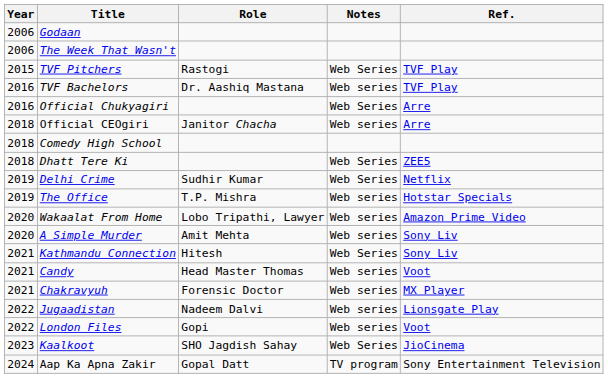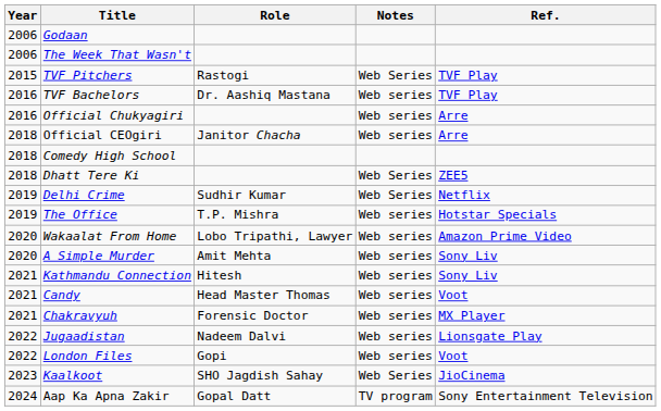 <table class="wikitable sortable">
 <tr>
 <th>Year</th>
 <th>Title</th>
 <th>Role</th>
 <th>Notes</th>
 <th>Ref.</th>
 </tr>
 <tr>
 <td>2006</td>
 <td><em><a href='#'>Godaan</a></em></td>
 <td></td>
 <td></td>
 <td></td>
 </tr>
 <tr>
 <td>2006</td>
 <td><em><a href='#'>The Week That Wasn't</a></em></td>
 <td></td>
 <td></td>
 <td></td>
 </tr>
 <tr>
 <td>2015</td>
 <td><em><a href='#'>TVF Pitchers</a></em></td>
 <td>Rastogi</td>
 <td>Web Series</td>
 <td><a href='#'>TVF Play</a></td>
 </tr>
 <tr>
 <td>2016</td>
 <td><em>TVF Bachelors</em></td>
 <td>Dr. Aashiq Mastana</td>
 <td>Web series</td>
 <td><a href='#'>TVF Play</a></td>
 </tr>
 <tr>
 <td>2016</td>
 <td><em>Official Chukyagiri</em></td>
 <td></td>
-<td>Web Series</td>
+<td>Web series</td>
 <td><a href='#'>Arre</a></td>
 </tr>
 <tr>
 <td>2018</td>
 <td>Official CEOgiri</td>
 <td>Janitor <em>Chacha</em></td>
 <td>Web series</td>
 <td><a href='#'>Arre</a></td>
 </tr>
 <tr>
 <td>2018</td>
 <td><em>Comedy High School</em></td>
 <td></td>
 <td></td>
 <td></td>
 </tr>
 <tr>
 <td>2018</td>
 <td><em>Dhatt Tere Ki</em></td>
 <td></td>
 <td>Web Series</td>
 <td><a href='#'>ZEE5</a></td>
 </tr>
 <tr>
 <td>2019</td>
 <td><em><a href='#'>Delhi Crime</a></em></td>
 <td>Sudhir Kumar</td>
 <td>Web Series</td>
 <td><a href='#'>Netflix</a></td>
 </tr>
 <tr>
 <td>2019</td>
 <td><em><a href='#'>The Office</a></em></td>
 <td>T.P. Mishra</td>
 <td>Web series</td>
 <td><a href='#'>Hotstar Specials</a></td>
 </tr>
 <tr>
 <td>2020</td>
 <td><em>Wakaalat From Home</em></td>
 <td>Lobo Tripathi, Lawyer</td>
 <td>Web series</td>
 <td><a href='#'>Amazon Prime Video</a></td>
 </tr>
 <tr>
 <td>2020</td>
 <td><em><a href='#'>A Simple Murder</a></em></td>
 <td>Amit Mehta</td>
 <td>Web series</td>
 <td><a href='#'>Sony Liv</a></td>
 </tr>
 <tr>
 <td>2021</td>
 <td><em><a href='#'>Kathmandu Connection</a></em></td>
 <td>Hitesh</td>
-<td>Web Series</td>
+<td>Web series</td>
 <td><a href='#'>Sony Liv</a></td>
 </tr>
 <tr>
 <td>2021</td>
 <td><em><a href='#'>Candy</a></em></td>
 <td>Head Master Thomas</td>
 <td>Web series</td>
 <td><a href='#'>Voot</a></td>
 </tr>
 <tr>
 <td>2021</td>
 <td><em><a href='#'>Chakravyuh</a></em></td>
 <td>Forensic Doctor</td>
 <td>Web series</td>
 <td><a href='#'>MX Player</a></td>
 </tr>
 <tr>
 <td>2022</td>
 <td><em><a href='#'>Jugaadistan</a></em></td>
 <td>Nadeem Dalvi</td>
 <td>Web series</td>
 <td><a href='#'>Lionsgate Play</a></td>
 </tr>
 <tr>
 <td>2022</td>
 <td><em><a href='#'>London Files</a></em></td>
 <td>Gopi</td>
 <td>Web series</td>
 <td><a href='#'>Voot</a></td>
 </tr>
 <tr>
 <td>2023</td>
 <td><em><a href='#'>Kaalkoot</a></em></td>
 <td>SHO Jagdish Sahay</td>
 <td>Web Series</td>
 <td><a href='#'>JioCinema</a></td>
 </tr>
 <tr>
 <td>2024</td>
 <td>Aap Ka Apna Zakir</td>
 <td>Gopal Datt</td>
 <td>TV program</td>
 <td>Sony Entertainment Television</td>
 </tr>
 </table>
